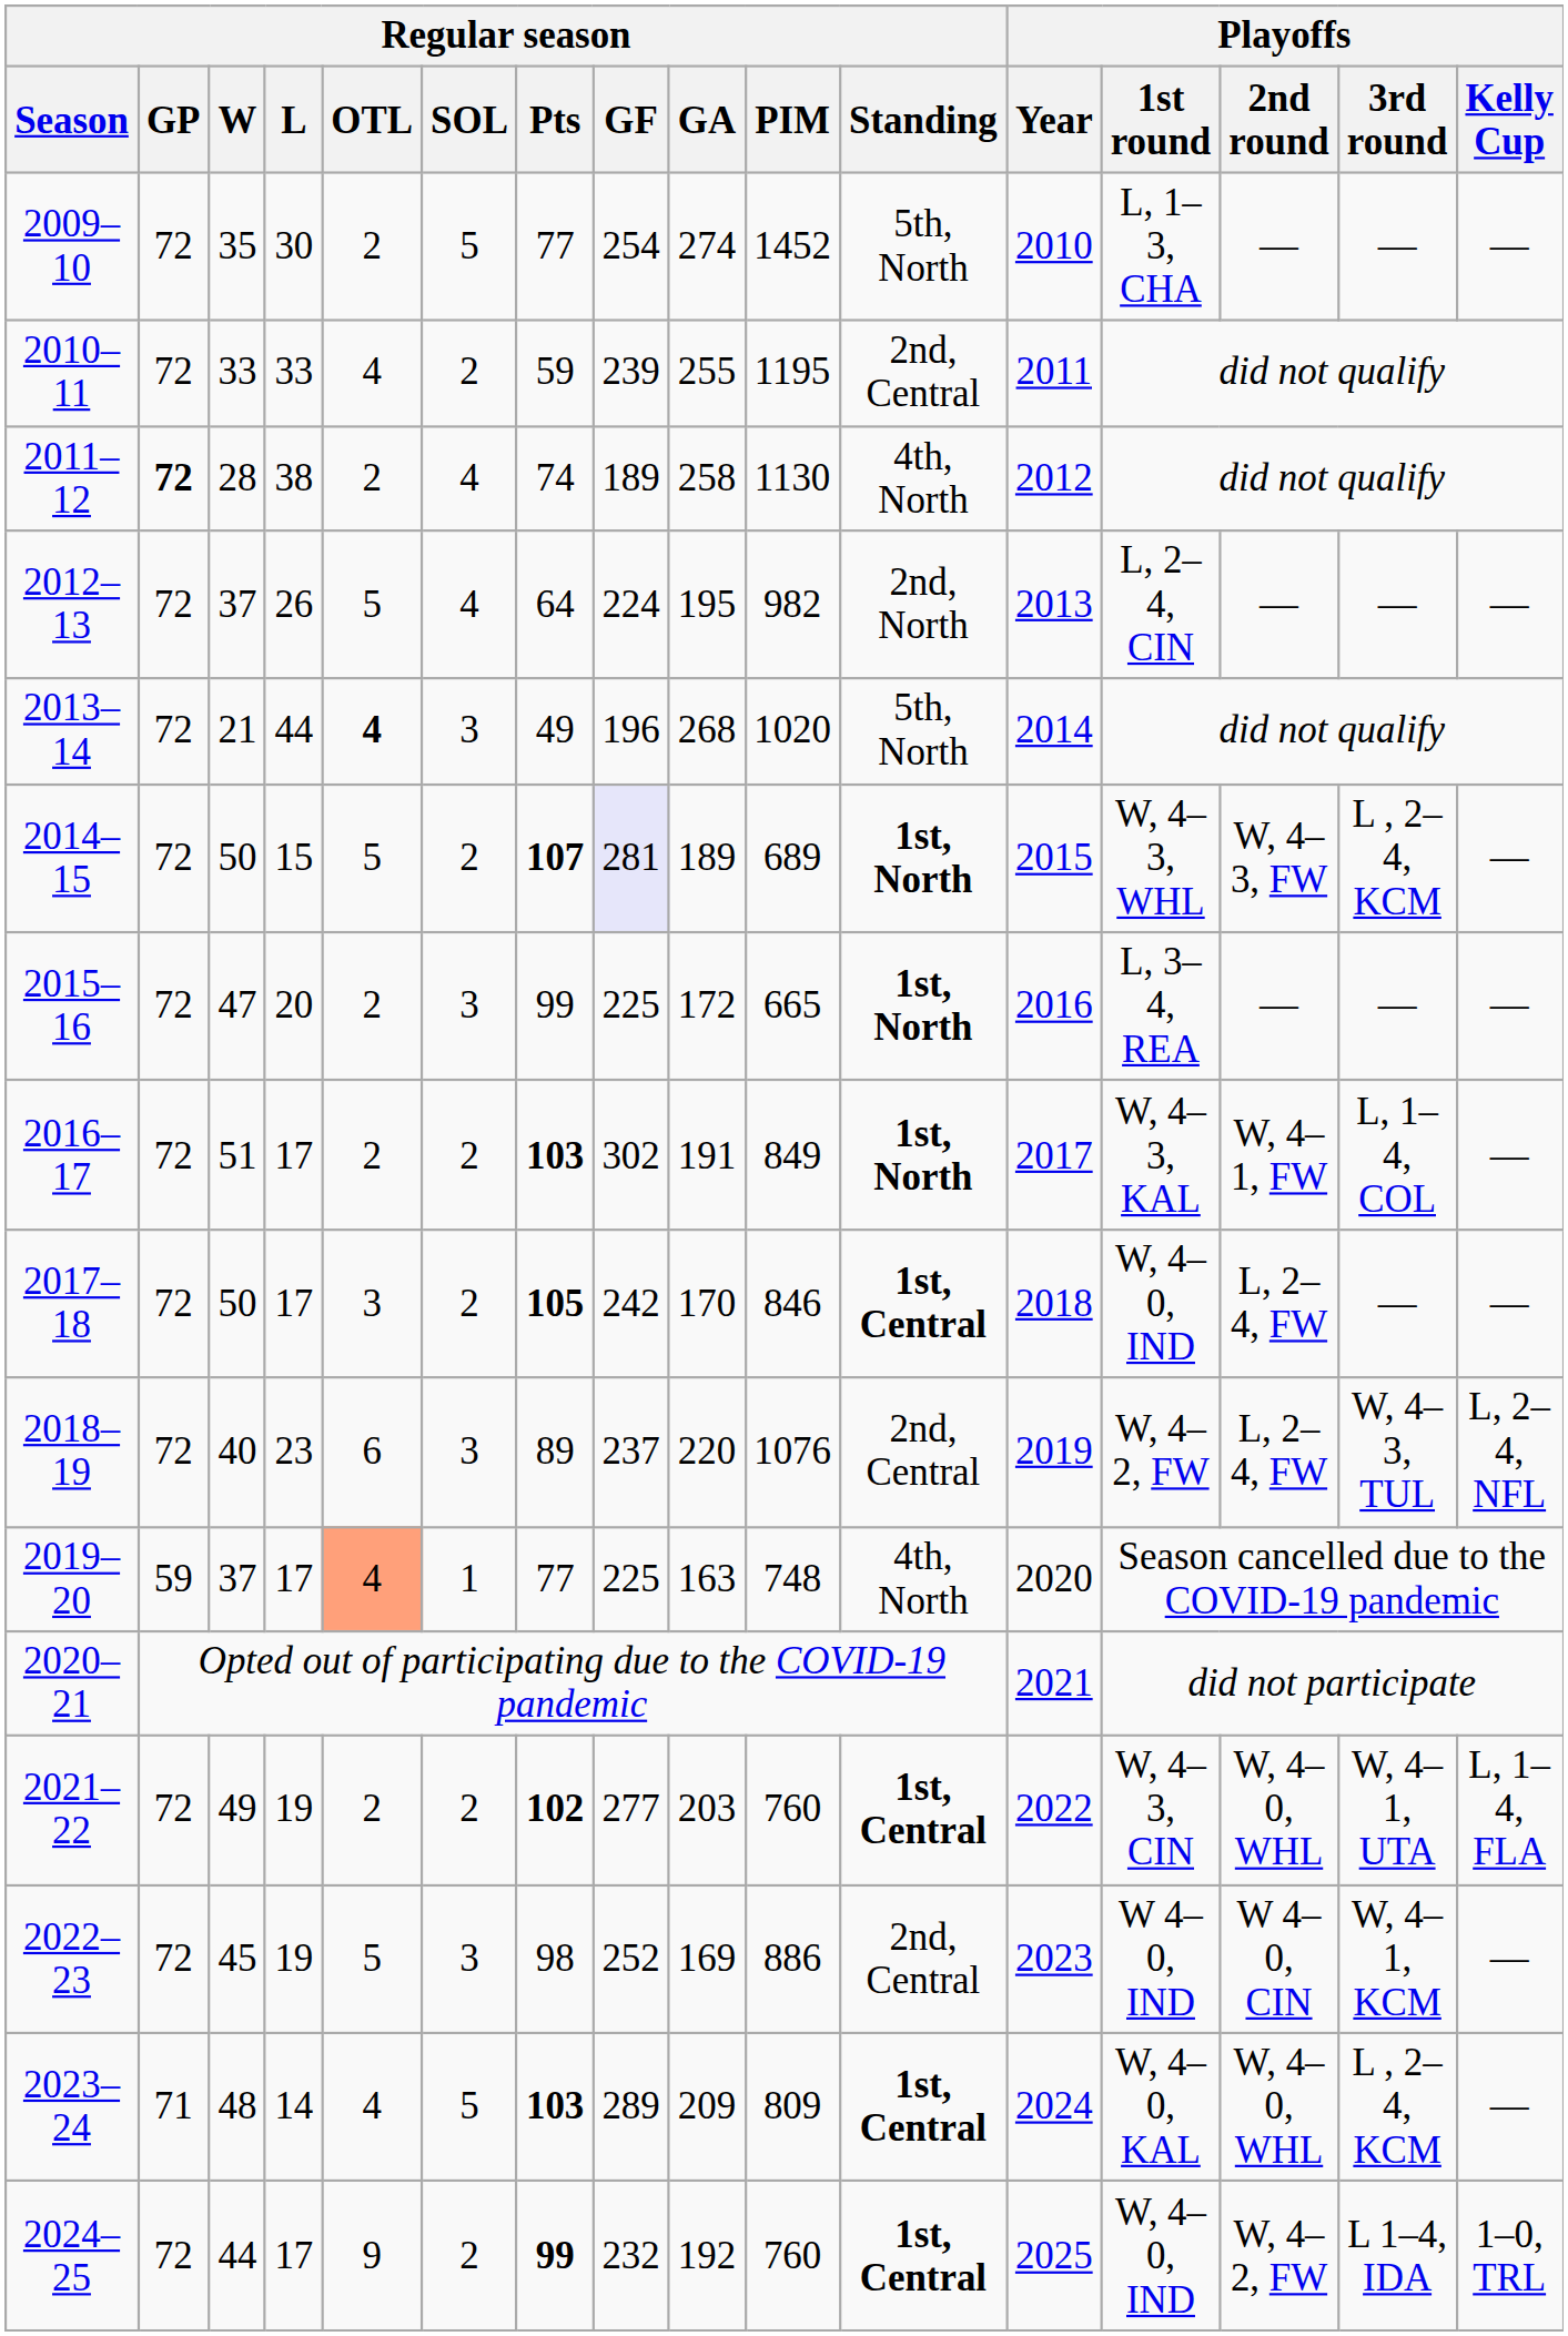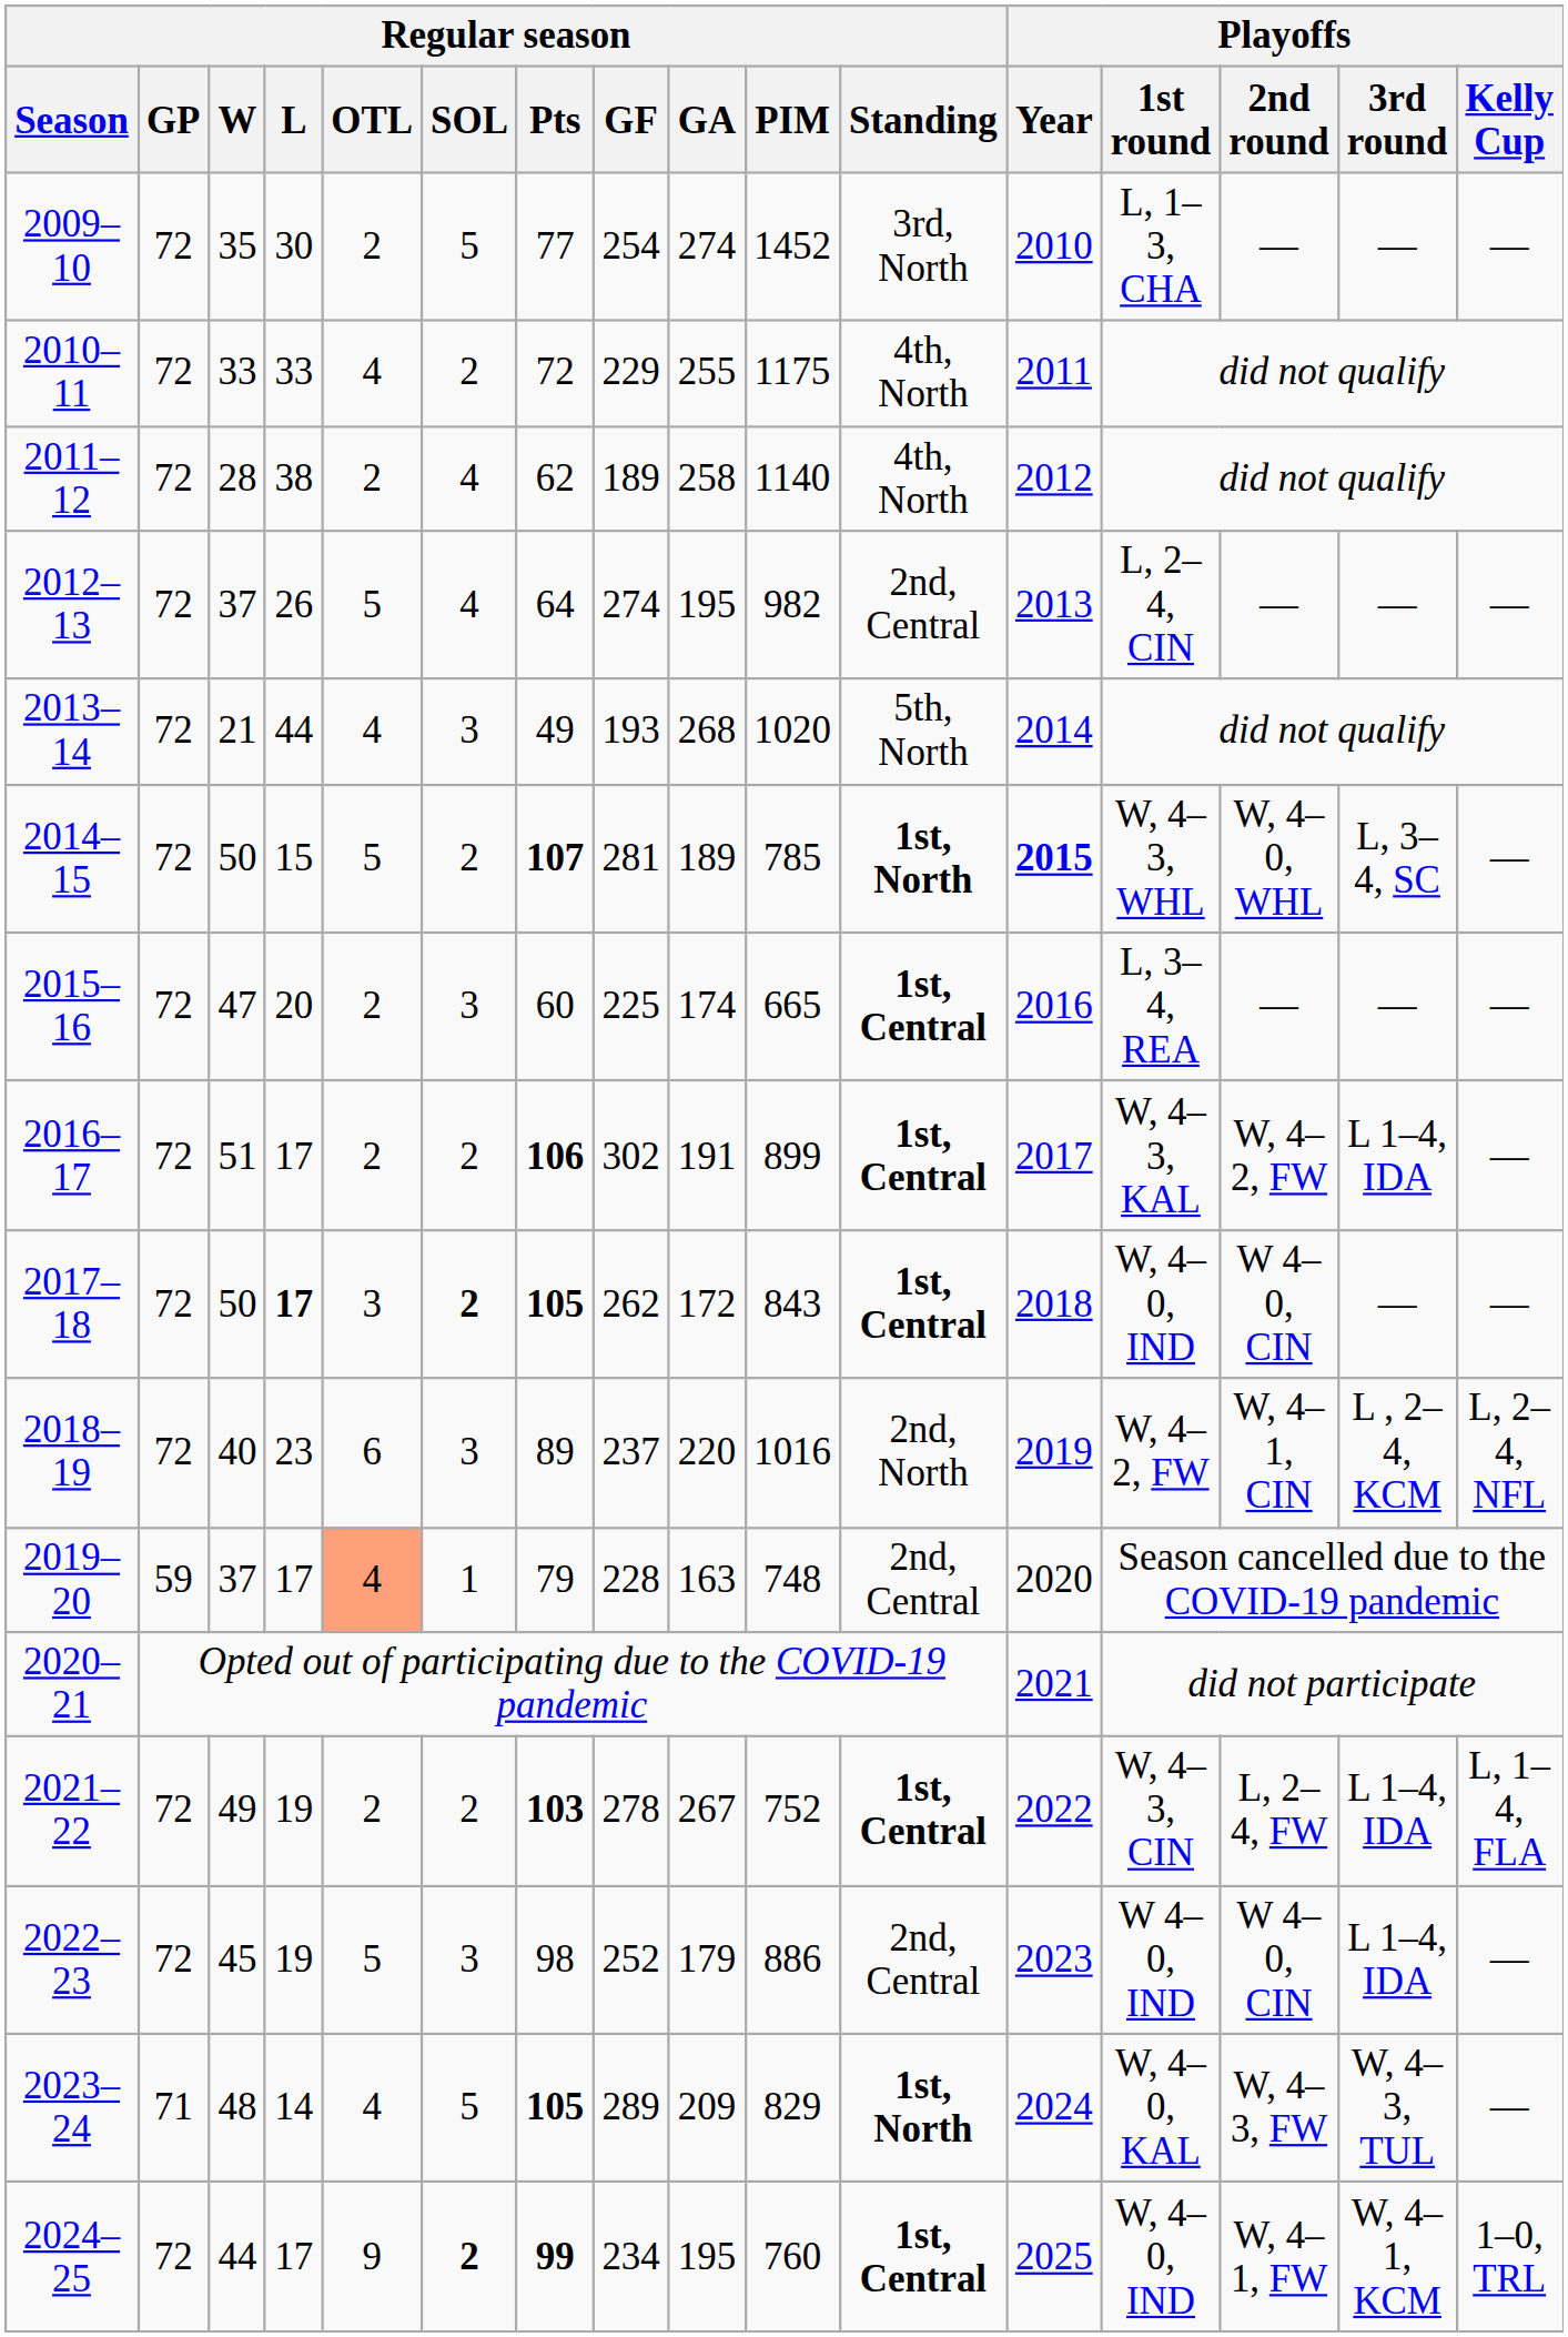 <table class="wikitable" style="text-align:center">
 <tr>
 <th colspan=11>Regular season</th>
 <th colspan=5>Playoffs</th>
 </tr>
 <tr>
 <th><a href='#'>Season</a></th>
 <th>GP</th>
 <th>W</th>
 <th>L</th>
 <th>OTL</th>
 <th>SOL</th>
 <th>Pts</th>
 <th>GF</th>
 <th>GA</th>
 <th>PIM</th>
 <th>Standing</th>
 <th>Year</th>
 <th>1st round</th>
 <th>2nd round</th>
 <th>3rd round</th>
 <th><a href='#'>Kelly Cup</a></th>
 </tr>
 <tr>
 <td><a href='#'>2009–10</a></td>
 <td>72</td>
 <td>35</td>
 <td>30</td>
 <td>2</td>
 <td>5</td>
 <td>77</td>
 <td>254</td>
 <td>274</td>
 <td>1452</td>
-<td>5th, North</td>
+<td>3rd, North</td>
 <td><a href='#'>2010</a></td>
 <td>L, 1–3, <a href='#'>CHA</a></td>
 <td>—</td>
 <td>—</td>
 <td>—</td>
 </tr>
 <tr>
 <td><a href='#'>2010–11</a></td>
 <td>72</td>
 <td>33</td>
 <td>33</td>
 <td>4</td>
 <td>2</td>
-<td>59</td>
-<td>239</td>
+<td>72</td>
+<td>229</td>
 <td>255</td>
-<td>1195</td>
-<td>2nd, Central</td>
+<td>1175</td>
+<td>4th, North</td>
 <td><a href='#'>2011</a></td>
 <td colspan=4><em>did not qualify</em></td>
 </tr>
 <tr>
 <td><a href='#'>2011–12</a></td>
-<td><strong>72</strong></td>
+<td>72</td>
 <td>28</td>
 <td>38</td>
 <td>2</td>
 <td>4</td>
-<td>74</td>
+<td>62</td>
 <td>189</td>
 <td>258</td>
-<td>1130</td>
+<td>1140</td>
 <td>4th, North</td>
 <td><a href='#'>2012</a></td>
 <td colspan=4><em>did not qualify</em></td>
 </tr>
 <tr>
 <td><a href='#'>2012–13</a></td>
 <td>72</td>
 <td>37</td>
 <td>26</td>
 <td>5</td>
 <td>4</td>
 <td>64</td>
-<td>224</td>
+<td>274</td>
 <td>195</td>
 <td>982</td>
-<td>2nd, North</td>
+<td>2nd, Central</td>
 <td><a href='#'>2013</a></td>
 <td>L, 2–4, <a href='#'>CIN</a></td>
 <td>—</td>
 <td>—</td>
 <td>—</td>
 </tr>
 <tr>
 <td><a href='#'>2013–14</a></td>
 <td>72</td>
 <td>21</td>
 <td>44</td>
-<td><strong>4</strong></td>
+<td>4</td>
 <td>3</td>
 <td>49</td>
-<td>196</td>
+<td>193</td>
 <td>268</td>
 <td>1020</td>
 <td>5th, North</td>
 <td><a href='#'>2014</a></td>
 <td colspan=4><em>did not qualify</em></td>
 </tr>
 <tr>
 <td><a href='#'>2014–15</a></td>
 <td>72</td>
 <td>50</td>
 <td>15</td>
 <td>5</td>
 <td>2</td>
 <td><strong>107</strong></td>
-<td style="background: lavender;">281</td>
+<td>281</td>
 <td>189</td>
-<td>689</td>
+<td>785</td>
 <td><strong>1st, North</strong></td>
-<td><a href='#'>2015</a></td>
+<td><strong><a href='#'>2015</a></strong></td>
 <td>W, 4–3, <a href='#'>WHL</a></td>
-<td>W, 4–3, <a href='#'>FW</a></td>
-<td>L , 2–4, <a href='#'>KCM</a></td>
+<td>W, 4–0, <a href='#'>WHL</a></td>
+<td>L, 3–4, <a href='#'>SC</a></td>
 <td>—</td>
 </tr>
 <tr>
 <td><a href='#'>2015–16</a></td>
 <td>72</td>
 <td>47</td>
 <td>20</td>
 <td>2</td>
 <td>3</td>
-<td>99</td>
+<td>60</td>
 <td>225</td>
-<td>172</td>
+<td>174</td>
 <td>665</td>
-<td><strong>1st, North</strong></td>
+<td><strong>1st, Central</strong></td>
 <td><a href='#'>2016</a></td>
 <td>L, 3–4, <a href='#'>REA</a></td>
 <td>—</td>
 <td>—</td>
 <td>—</td>
 </tr>
 <tr>
 <td><a href='#'>2016–17</a></td>
 <td>72</td>
 <td>51</td>
 <td>17</td>
 <td>2</td>
 <td>2</td>
-<td><strong>103</strong></td>
+<td><strong>106</strong></td>
 <td>302</td>
 <td>191</td>
-<td>849</td>
-<td><strong>1st, North</strong></td>
+<td>899</td>
+<td><strong>1st, Central</strong></td>
 <td><a href='#'>2017</a></td>
 <td>W, 4–3, <a href='#'>KAL</a></td>
-<td>W, 4–1, <a href='#'>FW</a></td>
-<td>L, 1–4, <a href='#'>COL</a></td>
+<td>W, 4–2, <a href='#'>FW</a></td>
+<td>L 1–4, <a href='#'>IDA</a></td>
 <td>—</td>
 </tr>
 <tr>
 <td><a href='#'>2017–18</a></td>
 <td>72</td>
 <td>50</td>
-<td>17</td>
+<td><strong>17</strong></td>
 <td>3</td>
-<td>2</td>
+<td><strong>2</strong></td>
 <td><strong>105</strong></td>
-<td>242</td>
-<td>170</td>
-<td>846</td>
+<td>262</td>
+<td>172</td>
+<td>843</td>
 <td><strong>1st, Central</strong></td>
 <td><a href='#'>2018</a></td>
 <td>W, 4–0, <a href='#'>IND</a></td>
-<td>L, 2–4, <a href='#'>FW</a></td>
+<td>W 4–0, <a href='#'>CIN</a></td>
 <td>—</td>
 <td>—</td>
 </tr>
 <tr>
 <td><a href='#'>2018–19</a></td>
 <td>72</td>
 <td>40</td>
 <td>23</td>
 <td>6</td>
 <td>3</td>
 <td>89</td>
 <td>237</td>
 <td>220</td>
-<td>1076</td>
-<td>2nd, Central</td>
+<td>1016</td>
+<td>2nd, North</td>
 <td><a href='#'>2019</a></td>
 <td>W, 4–2, <a href='#'>FW</a></td>
-<td>L, 2–4, <a href='#'>FW</a></td>
-<td>W, 4–3, <a href='#'>TUL</a></td>
+<td>W, 4–1, <a href='#'>CIN</a></td>
+<td>L , 2–4, <a href='#'>KCM</a></td>
 <td>L, 2–4, <a href='#'>NFL</a></td>
 </tr>
 <tr>
 <td><a href='#'>2019–20</a></td>
 <td>59</td>
 <td>37</td>
 <td>17</td>
 <td style="background: lightsalmon;">4</td>
 <td>1</td>
-<td>77</td>
-<td>225</td>
+<td>79</td>
+<td>228</td>
 <td>163</td>
 <td>748</td>
-<td>4th, North</td>
+<td>2nd, Central</td>
 <td>2020</td>
 <td colspan=4>Season cancelled due to the <a href='#'>COVID-19 pandemic</a></td>
 </tr>
 <tr>
 <td><a href='#'>2020–21</a></td>
 <td colspan=10><em>Opted out of participating due to the <a href='#'>COVID-19 pandemic</a></em></td>
 <td><a href='#'>2021</a></td>
 <td colspan=4><em>did not participate</em></td>
 </tr>
 <tr>
 <td><a href='#'>2021–22</a></td>
 <td>72</td>
 <td>49</td>
 <td>19</td>
 <td>2</td>
 <td>2</td>
-<td><strong>102</strong></td>
-<td>277</td>
-<td>203</td>
-<td>760</td>
+<td><strong>103</strong></td>
+<td>278</td>
+<td>267</td>
+<td>752</td>
 <td><strong>1st, Central</strong></td>
 <td><a href='#'>2022</a></td>
 <td>W, 4–3, <a href='#'>CIN</a></td>
-<td>W, 4–0, <a href='#'>WHL</a></td>
-<td>W, 4–1, <a href='#'>UTA</a></td>
+<td>L, 2–4, <a href='#'>FW</a></td>
+<td>L 1–4, <a href='#'>IDA</a></td>
 <td>L, 1–4, <a href='#'>FLA</a></td>
 </tr>
 <tr>
 <td><a href='#'>2022–23</a></td>
 <td>72</td>
 <td>45</td>
 <td>19</td>
 <td>5</td>
 <td>3</td>
 <td>98</td>
 <td>252</td>
-<td>169</td>
+<td>179</td>
 <td>886</td>
 <td>2nd, Central</td>
 <td><a href='#'>2023</a></td>
 <td>W 4–0, <a href='#'>IND</a></td>
 <td>W 4–0, <a href='#'>CIN</a></td>
-<td>W, 4–1, <a href='#'>KCM</a></td>
+<td>L 1–4, <a href='#'>IDA</a></td>
 <td>—</td>
 </tr>
 <tr>
 <td><a href='#'>2023–24</a></td>
 <td>71</td>
 <td>48</td>
 <td>14</td>
 <td>4</td>
 <td>5</td>
-<td><strong>103</strong></td>
+<td><strong>105</strong></td>
 <td>289</td>
 <td>209</td>
-<td>809</td>
-<td><strong>1st, Central</strong></td>
+<td>829</td>
+<td><strong>1st, North</strong></td>
 <td><a href='#'>2024</a></td>
 <td>W, 4–0, <a href='#'>KAL</a></td>
-<td>W, 4–0, <a href='#'>WHL</a></td>
-<td>L , 2–4, <a href='#'>KCM</a></td>
+<td>W, 4–3, <a href='#'>FW</a></td>
+<td>W, 4–3, <a href='#'>TUL</a></td>
 <td>—</td>
 </tr>
 <tr>
 <td><a href='#'>2024–25</a></td>
 <td>72</td>
 <td>44</td>
 <td>17</td>
 <td>9</td>
-<td>2</td>
+<td><strong>2</strong></td>
 <td><strong>99</strong></td>
-<td>232</td>
-<td>192</td>
+<td>234</td>
+<td>195</td>
 <td>760</td>
 <td><strong>1st, Central</strong></td>
 <td><a href='#'>2025</a></td>
 <td>W, 4–0, <a href='#'>IND</a></td>
-<td>W, 4–2, <a href='#'>FW</a></td>
-<td>L 1–4, <a href='#'>IDA</a></td>
+<td>W, 4–1, <a href='#'>FW</a></td>
+<td>W, 4–1, <a href='#'>KCM</a></td>
 <td>1–0, <a href='#'>TRL</a></td>
 </tr>
 </table>
